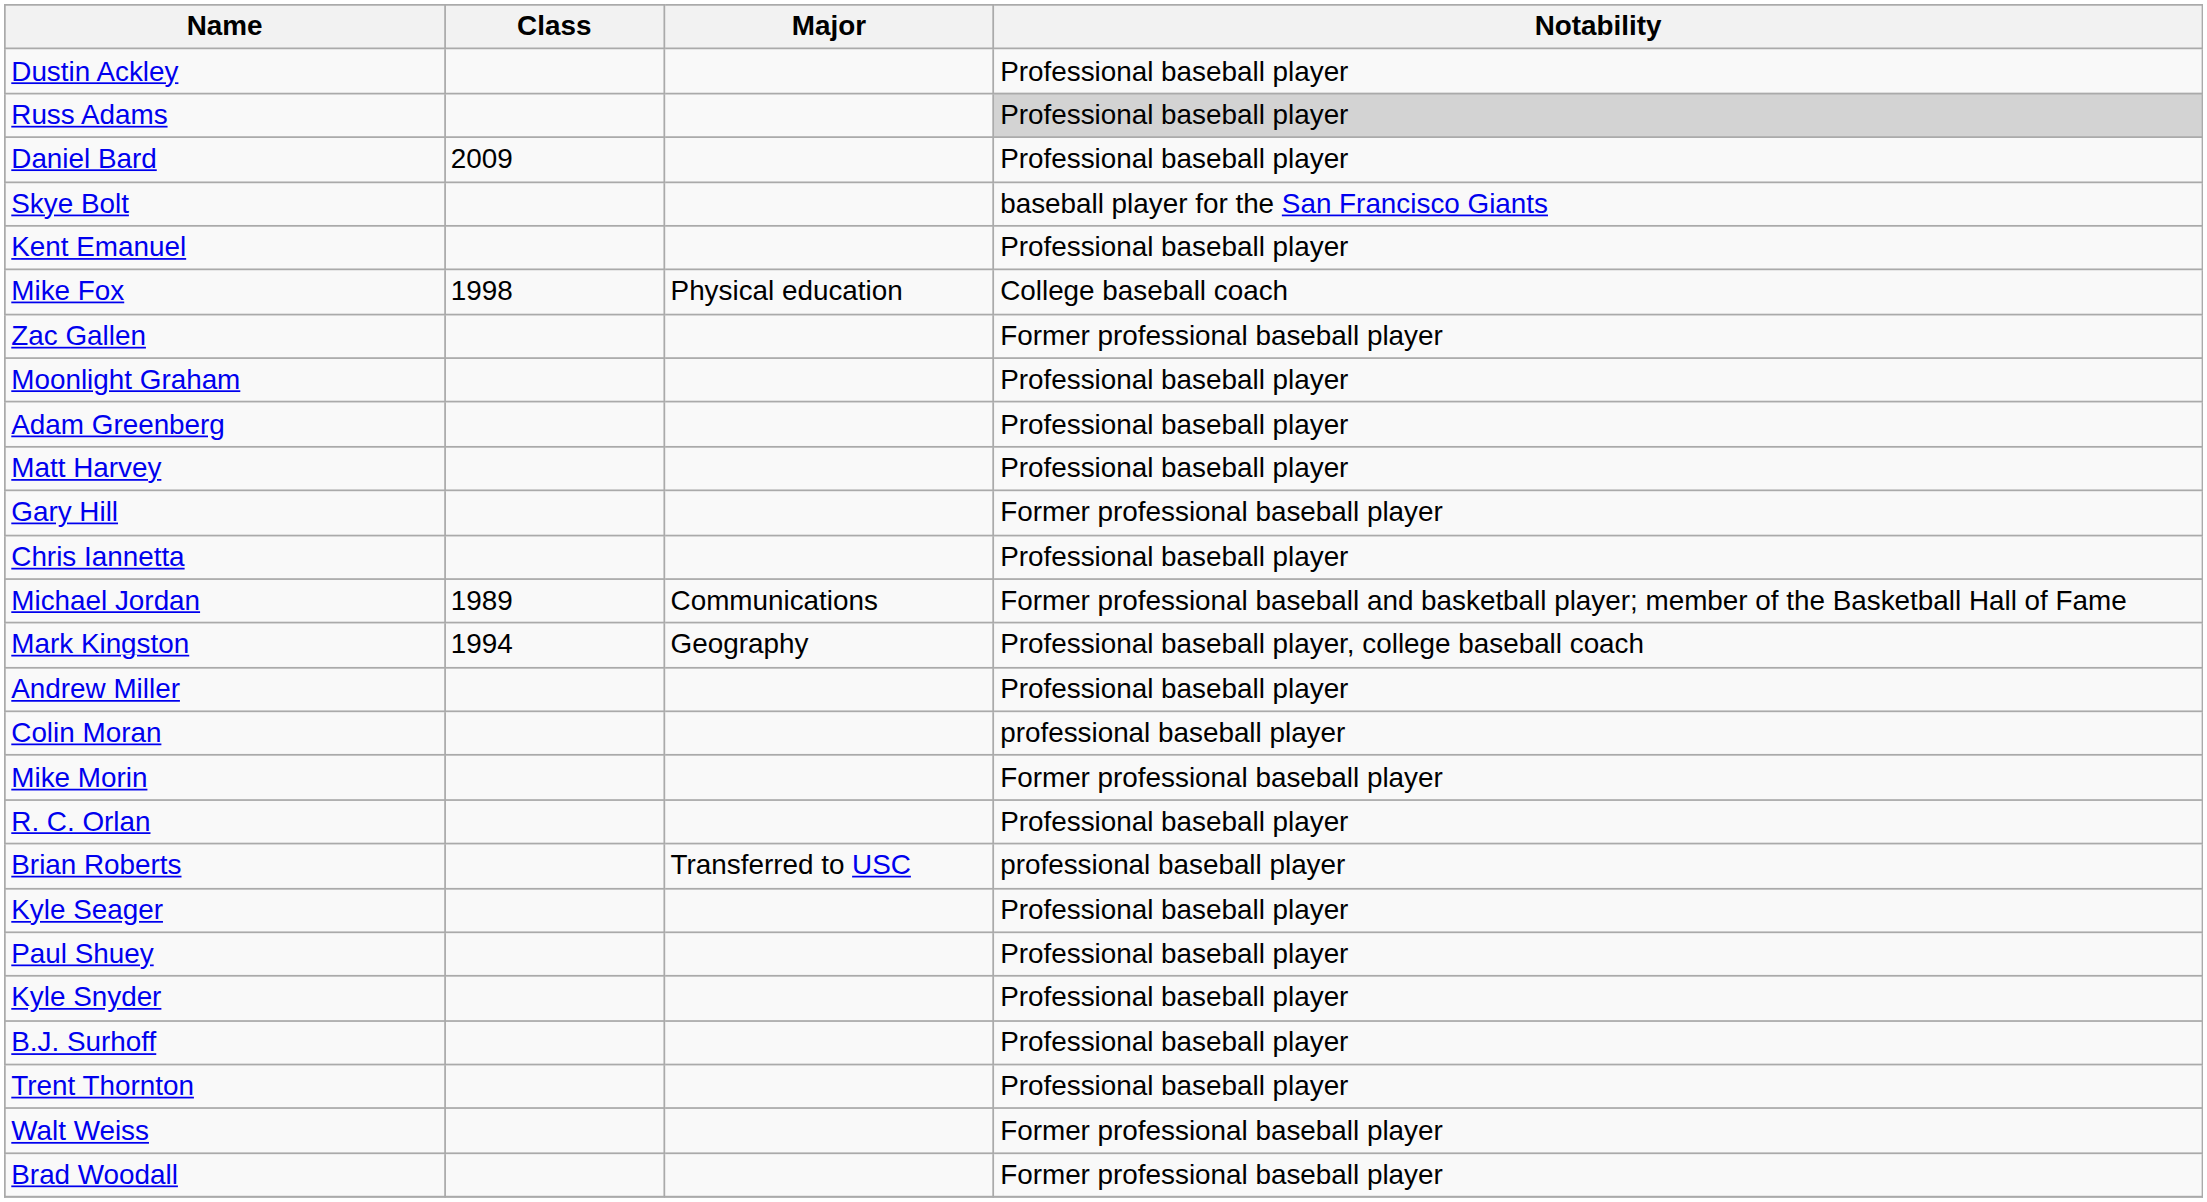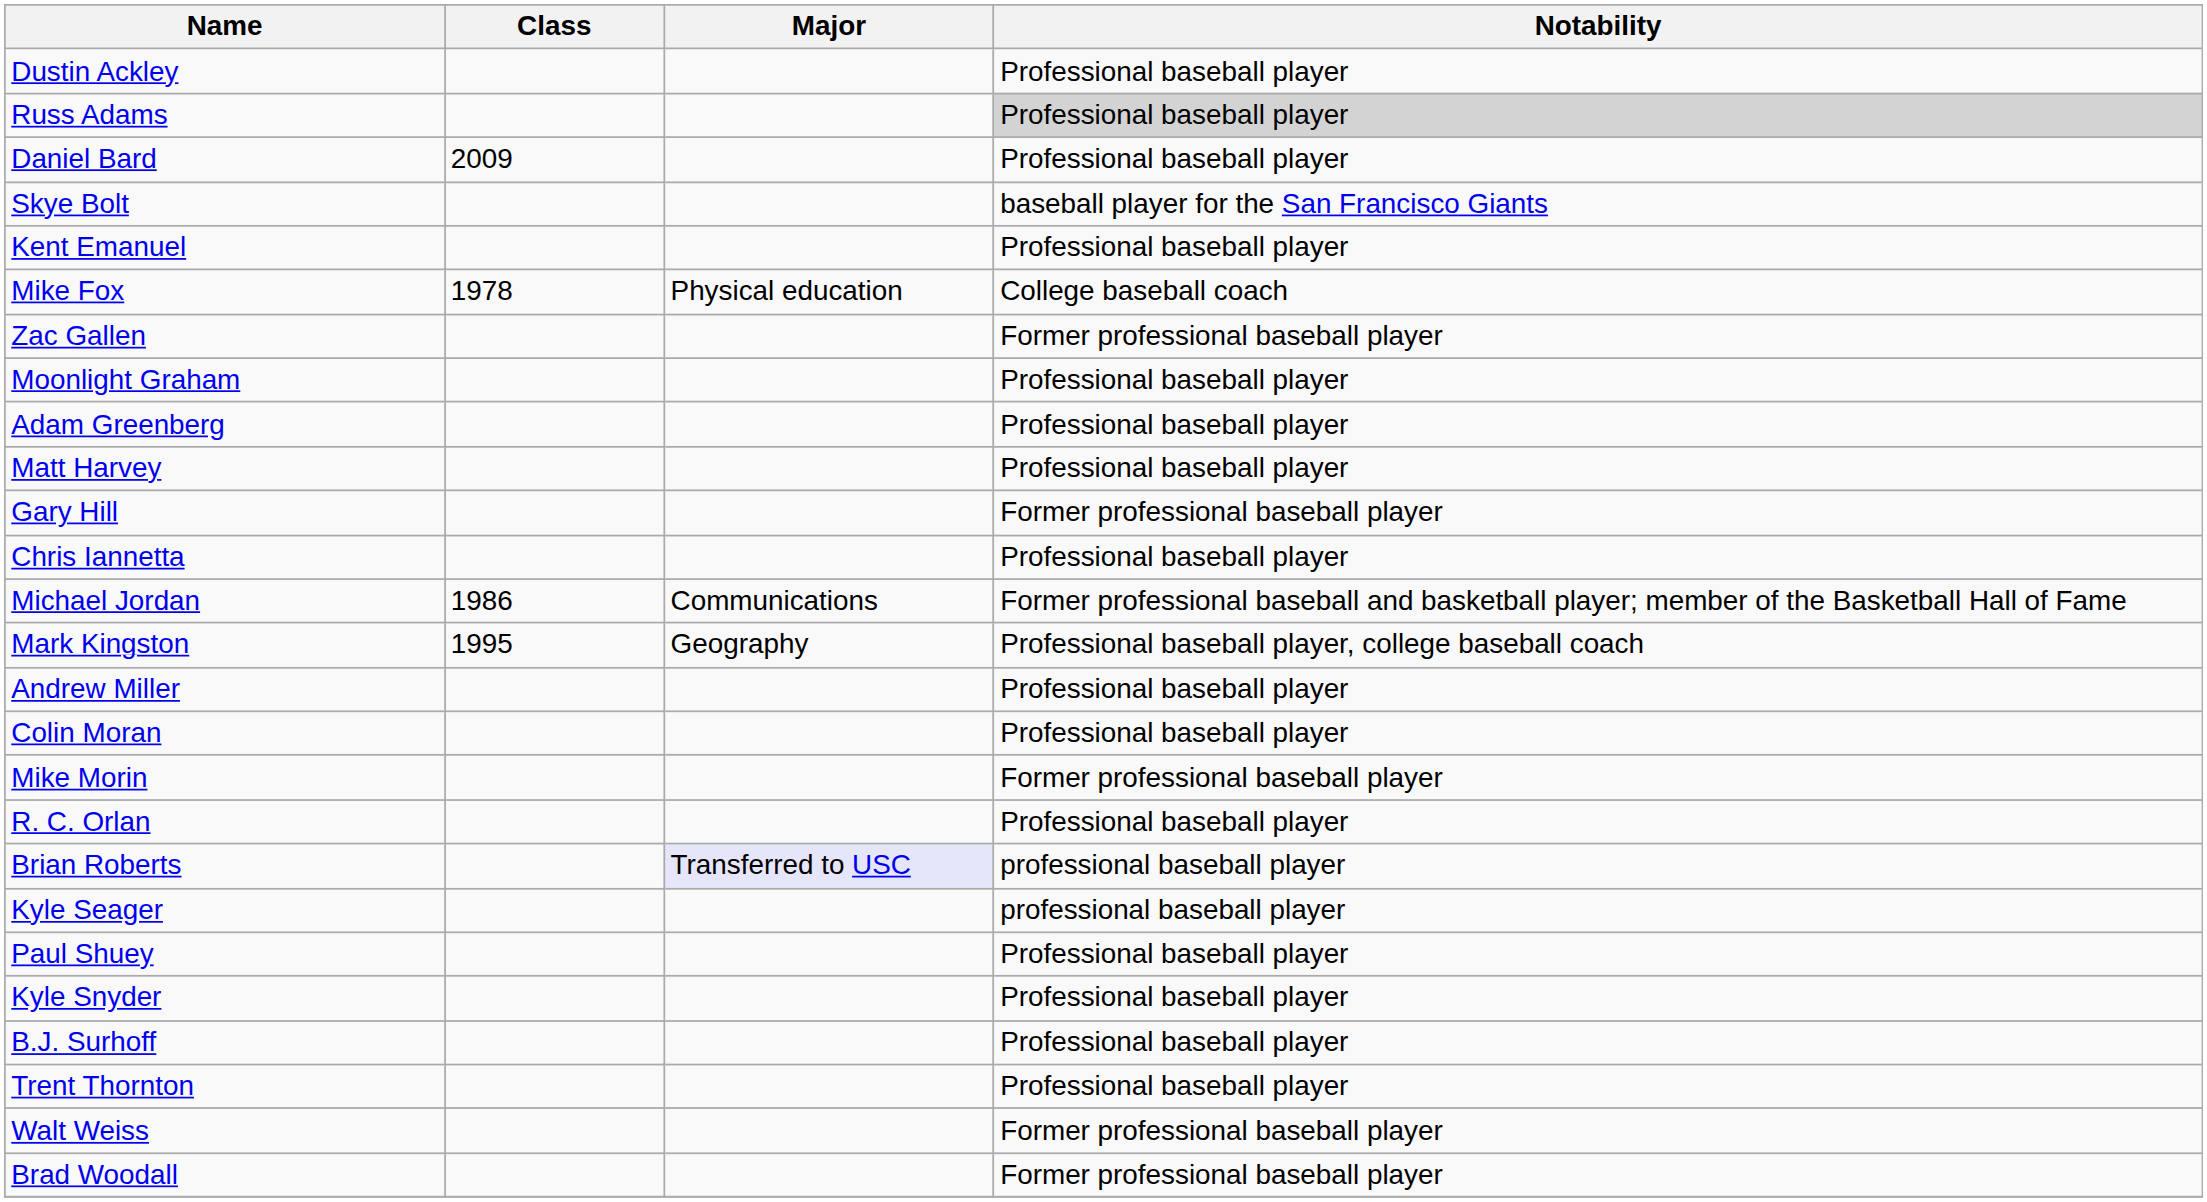 <table class="wikitable" width="100%">
 <tr>
 <th width="20%">Name</th>
 <th width="10%">Class</th>
 <th width="15%">Major</th>
 <th width="55%">Notability</th>
 </tr>
 <tr>
 <td><a href='#'>Dustin Ackley</a></td>
 <td></td>
 <td></td>
 <td>Professional baseball player</td>
 </tr>
 <tr>
 <td><a href='#'>Russ Adams</a></td>
 <td></td>
 <td></td>
 <td style="background: lightgrey;">Professional baseball player</td>
 </tr>
 <tr>
 <td><a href='#'>Daniel Bard</a></td>
 <td>2009</td>
 <td></td>
 <td>Professional baseball player</td>
 </tr>
 <tr>
 <td><a href='#'>Skye Bolt</a></td>
 <td></td>
 <td></td>
 <td>baseball player for the <a href='#'>San Francisco Giants</a></td>
 </tr>
 <tr>
 <td><a href='#'>Kent Emanuel</a></td>
 <td></td>
 <td></td>
 <td>Professional baseball player</td>
 </tr>
 <tr>
 <td><a href='#'>Mike Fox</a></td>
-<td>1998</td>
+<td>1978</td>
 <td>Physical education</td>
 <td>College baseball coach</td>
 </tr>
 <tr>
 <td><a href='#'>Zac Gallen</a></td>
 <td></td>
 <td></td>
 <td>Former professional baseball player</td>
 </tr>
 <tr>
 <td><a href='#'>Moonlight Graham</a></td>
 <td></td>
 <td></td>
 <td>Professional baseball player</td>
 </tr>
 <tr>
 <td><a href='#'>Adam Greenberg</a></td>
 <td></td>
 <td></td>
 <td>Professional baseball player</td>
 </tr>
 <tr>
 <td><a href='#'>Matt Harvey</a></td>
 <td></td>
 <td></td>
 <td>Professional baseball player</td>
 </tr>
 <tr>
 <td><a href='#'>Gary Hill</a></td>
 <td></td>
 <td></td>
 <td>Former professional baseball player</td>
 </tr>
 <tr>
 <td><a href='#'>Chris Iannetta</a></td>
 <td></td>
 <td></td>
 <td>Professional baseball player</td>
 </tr>
 <tr>
 <td><a href='#'>Michael Jordan</a></td>
-<td>1989</td>
+<td>1986</td>
 <td>Communications</td>
 <td>Former professional baseball and basketball player; member of the Basketball Hall of Fame</td>
 </tr>
 <tr>
 <td><a href='#'>Mark Kingston</a></td>
-<td>1994</td>
+<td>1995</td>
 <td>Geography</td>
 <td>Professional baseball player, college baseball coach</td>
 </tr>
 <tr>
 <td><a href='#'>Andrew Miller</a></td>
 <td></td>
 <td></td>
 <td>Professional baseball player</td>
 </tr>
 <tr>
 <td><a href='#'>Colin Moran</a></td>
 <td></td>
 <td></td>
-<td>professional baseball player</td>
+<td>Professional baseball player</td>
 </tr>
 <tr>
 <td><a href='#'>Mike Morin</a></td>
 <td></td>
 <td></td>
 <td>Former professional baseball player</td>
 </tr>
 <tr>
 <td><a href='#'>R. C. Orlan</a></td>
 <td></td>
 <td></td>
 <td>Professional baseball player</td>
 </tr>
 <tr>
 <td><a href='#'>Brian Roberts</a></td>
 <td></td>
-<td>Transferred to <a href='#'>USC</a></td>
+<td style="background: lavender;">Transferred to <a href='#'>USC</a></td>
 <td>professional baseball player</td>
 </tr>
 <tr>
 <td><a href='#'>Kyle Seager</a></td>
 <td></td>
 <td></td>
-<td>Professional baseball player</td>
+<td>professional baseball player</td>
 </tr>
 <tr>
 <td><a href='#'>Paul Shuey</a></td>
 <td></td>
 <td></td>
 <td>Professional baseball player</td>
 </tr>
 <tr>
 <td><a href='#'>Kyle Snyder</a></td>
 <td></td>
 <td></td>
 <td>Professional baseball player</td>
 </tr>
 <tr>
 <td><a href='#'>B.J. Surhoff</a></td>
 <td></td>
 <td></td>
 <td>Professional baseball player</td>
 </tr>
 <tr>
 <td><a href='#'>Trent Thornton</a></td>
 <td></td>
 <td></td>
 <td>Professional baseball player</td>
 </tr>
 <tr>
 <td><a href='#'>Walt Weiss</a></td>
 <td></td>
 <td></td>
 <td>Former professional baseball player</td>
 </tr>
 <tr>
 <td><a href='#'>Brad Woodall</a></td>
 <td></td>
 <td></td>
 <td>Former professional baseball player</td>
 </tr>
 <tr>
 </tr>
 </table>
